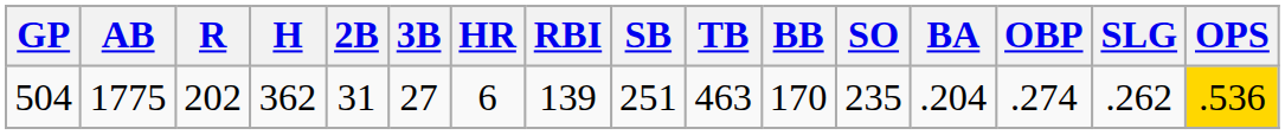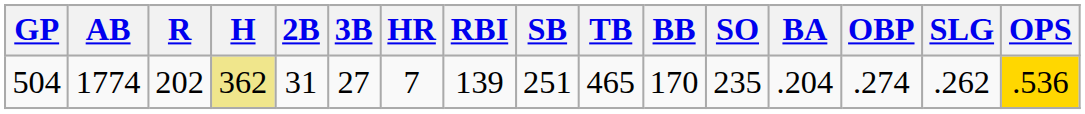 <table class="wikitable">
 <tr>
 <th><a href='#'>GP</a></th>
 <th><a href='#'>AB</a></th>
 <th><a href='#'>R</a></th>
 <th><a href='#'>H</a></th>
 <th><a href='#'>2B</a></th>
 <th><a href='#'>3B</a></th>
 <th><a href='#'>HR</a></th>
 <th><a href='#'>RBI</a></th>
 <th><a href='#'>SB</a></th>
 <th><a href='#'>TB</a></th>
 <th><a href='#'>BB</a></th>
 <th><a href='#'>SO</a></th>
 <th><a href='#'>BA</a></th>
 <th><a href='#'>OBP</a></th>
 <th><a href='#'>SLG</a></th>
 <th><a href='#'>OPS</a></th>
 </tr>
 <tr align=center>
 <td>504</td>
-<td>1775</td>
+<td>1774</td>
 <td>202</td>
-<td>362</td>
+<td style="background: khaki;">362</td>
 <td>31</td>
 <td>27</td>
-<td>6</td>
+<td>7</td>
 <td>139</td>
 <td>251</td>
-<td>463</td>
+<td>465</td>
 <td>170</td>
 <td>235</td>
 <td>.204</td>
 <td>.274</td>
 <td>.262</td>
 <td style="background: gold;">.536</td>
 </tr>
 </table>
